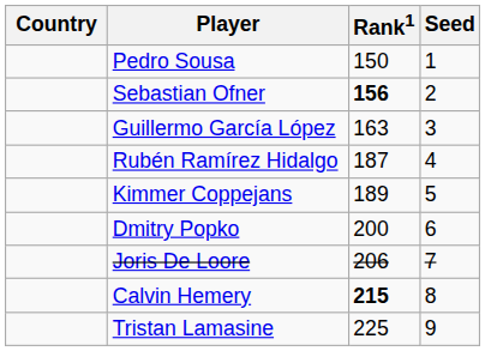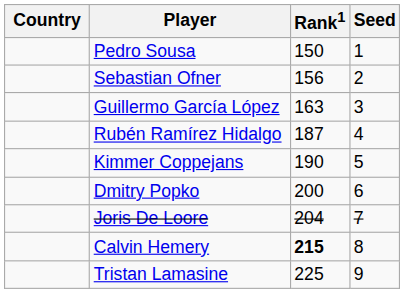 <table class="sortable wikitable">
 <tr>
 <th width="70">Country</th>
 <th width="175">Player</th>
 <th>Rank<sup>1</sup></th>
 <th>Seed</th>
 </tr>
 <tr>
 <td></td>
 <td><a href='#'>Pedro Sousa</a></td>
 <td>150</td>
 <td>1</td>
 </tr>
 <tr>
 <td></td>
 <td><a href='#'>Sebastian Ofner</a></td>
-<td><strong>156</strong></td>
+<td>156</td>
 <td>2</td>
 </tr>
 <tr>
 <td></td>
 <td><a href='#'>Guillermo García López</a></td>
 <td>163</td>
 <td>3</td>
 </tr>
 <tr>
 <td></td>
 <td><a href='#'>Rubén Ramírez Hidalgo</a></td>
 <td>187</td>
 <td>4</td>
 </tr>
 <tr>
 <td></td>
 <td><a href='#'>Kimmer Coppejans</a></td>
-<td>189</td>
+<td>190</td>
 <td>5</td>
 </tr>
 <tr>
 <td></td>
 <td><a href='#'>Dmitry Popko</a></td>
 <td>200</td>
 <td>6</td>
 </tr>
 <tr>
 <td><s></s></td>
 <td><s><a href='#'>Joris De Loore</a></s></td>
-<td><s>206</s></td>
+<td><s>204</s></td>
 <td><s>7</s></td>
 </tr>
 <tr>
 <td></td>
 <td><a href='#'>Calvin Hemery</a></td>
 <td><strong>215</strong></td>
 <td>8</td>
 </tr>
 <tr>
 <td></td>
 <td><a href='#'>Tristan Lamasine</a></td>
 <td>225</td>
 <td>9</td>
 </tr>
 </table>
